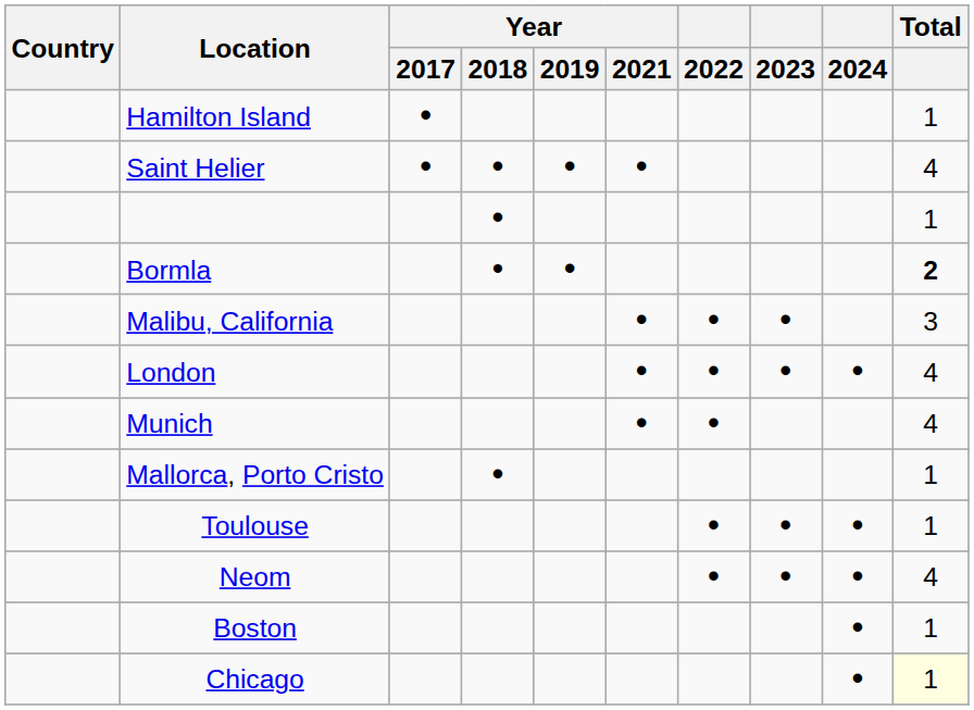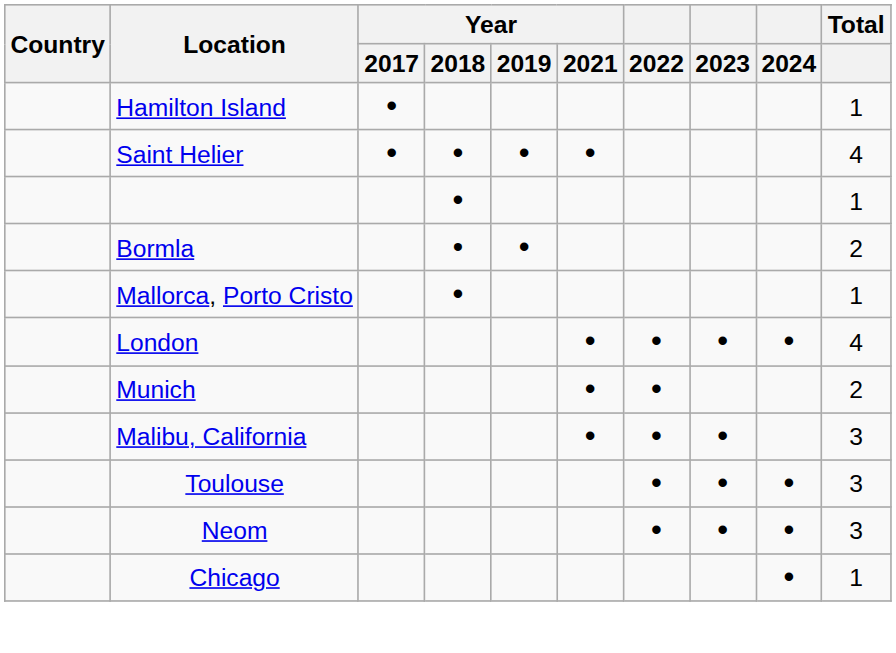 <table class="wikitable" style="text-align:center; font-size:95%">
 <tr>
 <th rowspan="2">Country</th>
 <th rowspan="2">Location</th>
 <th colspan="4">Year</th>
 <th></th>
 <th></th>
 <th></th>
 <th>Total</th>
 </tr>
 <tr>
 <th>2017</th>
 <th>2018</th>
 <th>2019</th>
 <th>2021</th>
 <th>2022</th>
 <th>2023</th>
 <th>2024</th>
 <th></th>
 </tr>
 <tr>
 <td align="left"></td>
 <td align=left><a href='#'>Hamilton Island</a></td>
 <td><big><strong>•</strong></big></td>
 <td></td>
 <td></td>
 <td></td>
 <td></td>
 <td></td>
 <td></td>
 <td>1</td>
 </tr>
 <tr>
 <td align="left"></td>
 <td align=left><a href='#'>Saint Helier</a></td>
 <td><big><strong>•</strong></big></td>
 <td><big><strong>•</strong></big></td>
 <td><big><strong>•</strong></big></td>
 <td><big><strong>•</strong></big></td>
 <td></td>
 <td></td>
 <td></td>
 <td>4</td>
 </tr>
 <tr>
 <td align="left"></td>
 <td align="left"></td>
 <td></td>
 <td><big><strong>•</strong></big></td>
 <td></td>
 <td></td>
 <td></td>
 <td></td>
 <td></td>
 <td>1</td>
 </tr>
 <tr>
 <td align="left"></td>
 <td align="left"><a href='#'>Bormla</a></td>
 <td></td>
 <td><big>•</big></td>
 <td><big><strong>•</strong></big></td>
 <td></td>
 <td></td>
 <td></td>
 <td></td>
-<td><strong>2</strong></td>
+<td>2</td>
 </tr>
 <tr>
 <td align="left"></td>
-<td align="left"><a href='#'>Malibu, California</a></td>
+<td align="left"><a href='#'>Mallorca</a>, <a href='#'>Porto Cristo</a></td>
+<td></td>
+<td><big><strong>•</strong></big></td>
 <td></td>
 <td></td>
 <td></td>
-<td><big><strong>•</strong></big></td>
-<td><big><strong>•</strong></big></td>
-<td><big><strong>•</strong></big></td>
 <td></td>
-<td>3</td>
+<td></td>
+<td>1</td>
 </tr>
 <tr>
 <td align="left"></td>
 <td align="left"><a href='#'>London</a></td>
 <td></td>
 <td></td>
 <td></td>
 <td><big><strong>•</strong></big></td>
 <td><big><strong>•</strong></big></td>
 <td><big><strong>•</strong></big></td>
 <td><big><strong>•</strong></big></td>
 <td>4</td>
 </tr>
 <tr>
 <td align="left"></td>
 <td align="left"><a href='#'>Munich</a></td>
 <td></td>
 <td></td>
 <td></td>
 <td><big><strong>•</strong></big></td>
 <td><big><strong>•</strong></big></td>
 <td></td>
 <td></td>
-<td>4</td>
+<td>2</td>
 </tr>
 <tr>
 <td align="left"></td>
-<td align="left"><a href='#'>Mallorca</a>, <a href='#'>Porto Cristo</a></td>
-<td></td>
-<td><big><strong>•</strong></big></td>
+<td align="left"><a href='#'>Malibu, California</a></td>
 <td></td>
 <td></td>
 <td></td>
+<td><big><strong>•</strong></big></td>
+<td><big><strong>•</strong></big></td>
+<td><big><strong>•</strong></big></td>
 <td></td>
-<td></td>
-<td>1</td>
+<td>3</td>
 </tr>
 <tr>
 <td></td>
 <td><a href='#'>Toulouse</a></td>
 <td></td>
 <td></td>
 <td></td>
 <td></td>
 <td><big><strong>•</strong></big></td>
 <td><big><strong>•</strong></big></td>
 <td><big><strong>•</strong></big></td>
-<td>1</td>
+<td>3</td>
 </tr>
 <tr>
 <td></td>
 <td><a href='#'>Neom</a></td>
 <td></td>
 <td></td>
 <td></td>
 <td></td>
 <td><big><strong>•</strong></big></td>
 <td><big><strong>•</strong></big></td>
 <td><big><strong>•</strong></big></td>
-<td>4</td>
-</tr>
-<tr>
-<td></td>
-<td><a href='#'>Boston</a></td>
-<td></td>
-<td></td>
-<td></td>
-<td></td>
-<td></td>
-<td></td>
-<td><big><strong>•</strong></big></td>
-<td>1</td>
+<td>3</td>
 </tr>
 <tr>
 <td></td>
 <td><a href='#'>Chicago</a></td>
 <td></td>
 <td></td>
 <td></td>
 <td></td>
 <td></td>
 <td></td>
 <td><big><strong>•</strong></big></td>
-<td style="background: lightyellow;">1</td>
+<td>1</td>
 </tr>
 </table>
